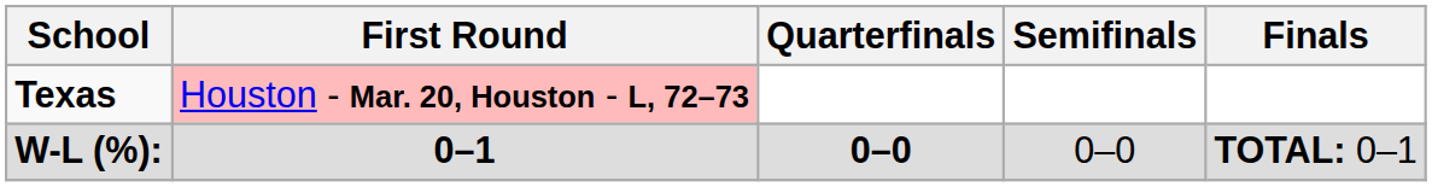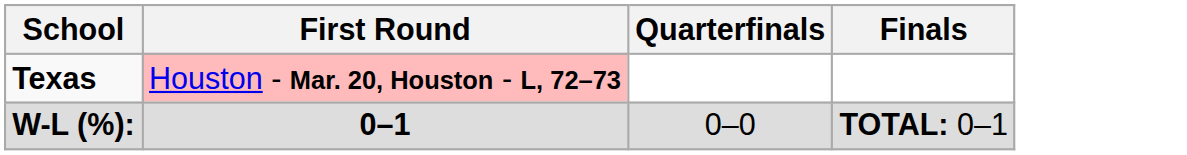 <table class="sortable wikitable" style="white-space:nowrap; font-size:90%;">
 <tr>
 <th>School</th>
 <th>First Round</th>
 <th>Quarterfinals</th>
-<th>Semifinals</th>
 <th>Finals</th>
 </tr>
 <tr>
 <td><strong>Texas</strong></td>
 <td style="background:#fbb;"><a href='#'>Houston</a> - <strong><small>Mar. 20, Houston</small></strong> - <strong><small>L, 72–73</small></strong></td>
 <td style="background:#fff;"></td>
 <td style="background:#fff;"></td>
-<td style="background:#fff;"></td>
 </tr>
 <tr class="sortbottom"  style="text-align:center; background:#ddd;">
 <td><strong>W-L (%):</strong></td>
 <td><strong>0–1 </strong></td>
-<td><strong>0–0 </strong></td>
 <td>0–0 </td>
 <td><strong>TOTAL:</strong> 0–1 </td>
 </tr>
 </table>
